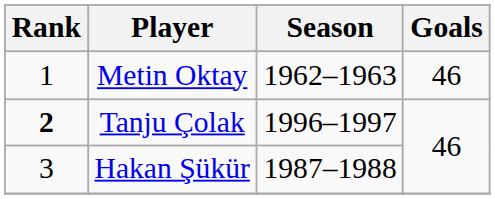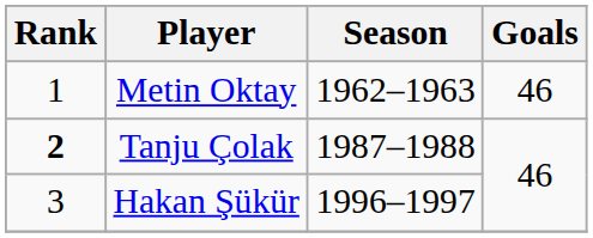 <table class="wikitable sortable">
 <tr>
 <th>Rank</th>
 <th>Player</th>
 <th>Season</th>
 <th>Goals</th>
 </tr>
 <tr align=center>
 <td>1</td>
 <td><a href='#'>Metin Oktay</a></td>
 <td>1962–1963</td>
 <td>46</td>
 </tr>
 <tr align=center>
 <td><strong>2</strong></td>
 <td><a href='#'>Tanju Çolak</a></td>
-<td>1996–1997</td>
+<td>1987–1988</td>
 <td rowspan=2>46</td>
 </tr>
 <tr align=center>
 <td>3</td>
 <td><a href='#'>Hakan Şükür</a></td>
-<td>1987–1988</td>
+<td>1996–1997</td>
 </tr>
 <tr align=center>
 </tr>
 </table>
